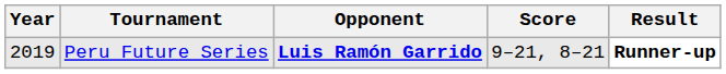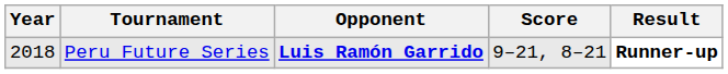 <table class="sortable wikitable" style="font-size: 90%;">
 <tr>
 <th>Year</th>
 <th>Tournament</th>
 <th>Opponent</th>
 <th>Score</th>
 <th>Result</th>
 </tr>
 <tr style="background:#E9E9E9">
-<td align="center">2019</td>
+<td align="center">2018</td>
 <td align="left"><a href='#'>Peru Future Series</a></td>
 <td align="left"><strong> <a href='#'>Luis Ramón Garrido</a></strong></td>
 <td align="left">9–21, 8–21</td>
 <td style="text-align:left; background:white"> <strong>Runner-up</strong></td>
 </tr>
 </table>
